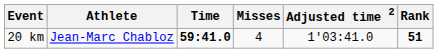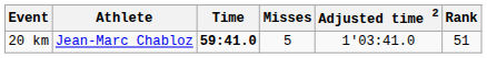 <table class="wikitable" style="font-size:90%">
 <tr>
 <th>Event</th>
 <th>Athlete</th>
 <th>Time</th>
 <th>Misses</th>
 <th>Adjusted time <sup>2</sup></th>
 <th>Rank</th>
 </tr>
 <tr>
 <td>20 km</td>
 <td><a href='#'>Jean-Marc Chabloz</a></td>
 <td align="center"><strong>59:41.0</strong></td>
-<td align="center">4</td>
+<td align="center">5</td>
 <td align="center">1'03:41.0</td>
-<td align="center"><strong>51</strong></td>
+<td align="center">51</td>
 </tr>
 </table>
